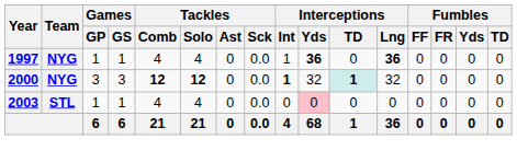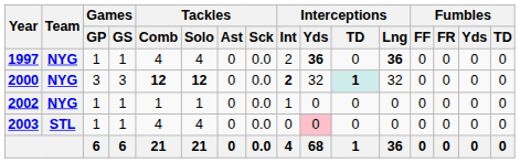 <table class="wikitable" style="text-align:center">
 <tr>
 <th rowspan="2">Year</th>
 <th rowspan="2">Team</th>
 <th colspan="2">Games</th>
 <th colspan="4">Tackles</th>
 <th colspan="4">Interceptions</th>
 <th colspan="4">Fumbles</th>
 </tr>
 <tr>
 <th>GP</th>
 <th>GS</th>
 <th>Comb</th>
 <th>Solo</th>
 <th>Ast</th>
 <th>Sck</th>
 <th>Int</th>
 <th>Yds</th>
 <th>TD</th>
 <th>Lng</th>
 <th>FF</th>
 <th>FR</th>
 <th>Yds</th>
 <th>TD</th>
 </tr>
 <tr>
 <th><a href='#'>1997</a></th>
 <th><a href='#'>NYG</a></th>
 <td>1</td>
 <td>1</td>
 <td>4</td>
 <td>4</td>
 <td>0</td>
 <td>0.0</td>
-<td>1</td>
+<td>2</td>
 <td><strong>36</strong></td>
 <td>0</td>
 <td><strong>36</strong></td>
 <td>0</td>
 <td>0</td>
 <td>0</td>
 <td>0</td>
 </tr>
 <tr>
 <th><a href='#'>2000</a></th>
 <th><a href='#'>NYG</a></th>
 <td>3</td>
 <td>3</td>
 <td><strong>12</strong></td>
 <td><strong>12</strong></td>
 <td>0</td>
 <td>0.0</td>
-<td><strong>1</strong></td>
+<td><strong>2</strong></td>
 <td>32</td>
 <td style="background:#cfecec; width:3em;"><strong>1</strong></td>
 <td>32</td>
+<td>0</td>
+<td>0</td>
+<td>0</td>
+<td>0</td>
+</tr>
+<tr>
+<th><a href='#'>2002</a></th>
+<th><a href='#'>NYG</a></th>
+<td>1</td>
+<td>1</td>
+<td>1</td>
+<td>1</td>
+<td>0</td>
+<td>0.0</td>
+<td>1</td>
+<td>0</td>
+<td>0</td>
+<td>0</td>
 <td>0</td>
 <td>0</td>
 <td>0</td>
 <td>0</td>
 </tr>
 <tr>
 <th><a href='#'>2003</a></th>
 <th><a href='#'>STL</a></th>
 <td>1</td>
 <td>1</td>
 <td>4</td>
 <td>4</td>
 <td>0</td>
 <td>0.0</td>
 <td>0</td>
 <td style="background: pink;">0</td>
 <td>0</td>
 <td>0</td>
 <td>0</td>
 <td>0</td>
 <td>0</td>
 <td>0</td>
 </tr>
 <tr>
 <th colspan="2"></th>
 <th>6</th>
 <th>6</th>
 <th>21</th>
 <th>21</th>
 <th>0</th>
 <th>0.0</th>
 <th>4</th>
 <th>68</th>
 <th>1</th>
 <th>36</th>
 <th>0</th>
 <th>0</th>
 <th>0</th>
 <th>0</th>
 </tr>
 </table>
